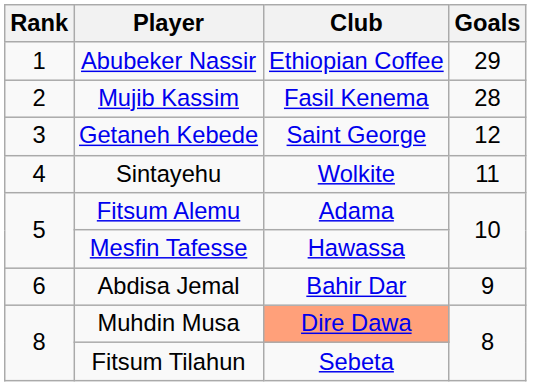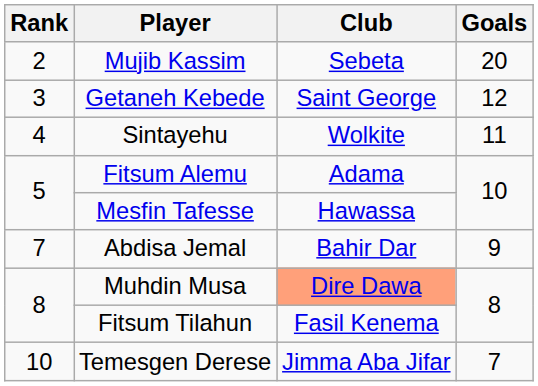 <table class="wikitable" style="text-align:center;">
 <tr>
 <th>Rank</th>
 <th>Player</th>
 <th>Club</th>
 <th>Goals</th>
 </tr>
 <tr>
-<td>1</td>
-<td> <a href='#'>Abubeker Nassir</a></td>
-<td><a href='#'>Ethiopian Coffee</a></td>
-<td>29</td>
-</tr>
-<tr>
 <td>2</td>
 <td> <a href='#'>Mujib Kassim</a></td>
-<td><a href='#'>Fasil Kenema</a></td>
-<td>28</td>
+<td><a href='#'>Sebeta</a></td>
+<td>20</td>
 </tr>
 <tr>
 <td>3</td>
 <td> <a href='#'>Getaneh Kebede</a></td>
 <td><a href='#'>Saint George</a></td>
 <td>12</td>
 </tr>
 <tr>
 <td>4</td>
 <td> Sintayehu</td>
 <td><a href='#'>Wolkite</a></td>
 <td>11</td>
 </tr>
 <tr>
 <td rowspan=2>5</td>
 <td> <a href='#'>Fitsum Alemu</a></td>
 <td><a href='#'>Adama</a></td>
 <td rowspan=2>10</td>
 </tr>
 <tr>
 <td> <a href='#'>Mesfin Tafesse</a></td>
 <td><a href='#'>Hawassa</a></td>
 </tr>
 <tr>
-<td>6</td>
+<td>7</td>
 <td> Abdisa Jemal</td>
 <td><a href='#'>Bahir Dar</a></td>
 <td>9</td>
 </tr>
 <tr>
 <td rowspan=2>8</td>
 <td> Muhdin Musa</td>
 <td style="background: lightsalmon;"><a href='#'>Dire Dawa</a></td>
 <td rowspan=2>8</td>
 </tr>
 <tr>
 <td> Fitsum Tilahun</td>
-<td><a href='#'>Sebeta</a></td>
+<td><a href='#'>Fasil Kenema</a></td>
+</tr>
+<tr>
+<td>10</td>
+<td> Temesgen Derese</td>
+<td><a href='#'>Jimma Aba Jifar</a></td>
+<td>7</td>
 </tr>
 </table>
